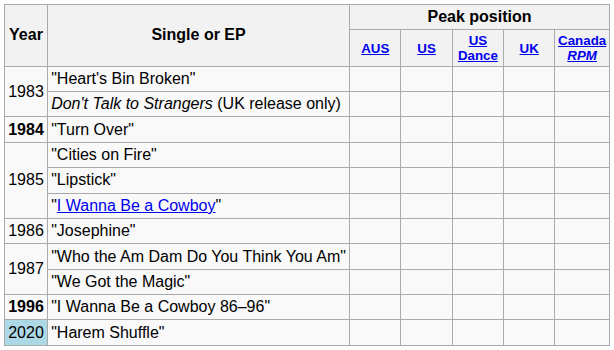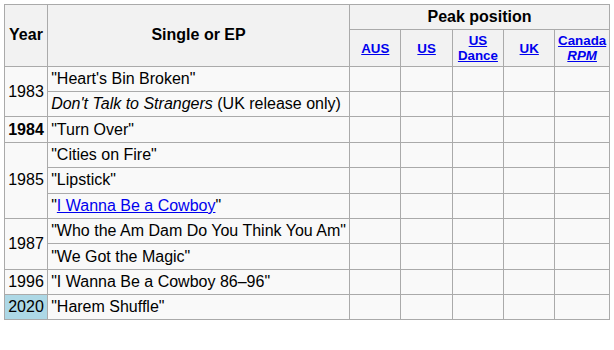 <table class="wikitable">
 <tr>
 <th rowspan="2">Year</th>
 <th rowspan="2">Single or EP</th>
 <th colspan="5">Peak position</th>
 </tr>
 <tr style="font-size:smaller;">
 <th width="45"><a href='#'>AUS</a></th>
 <th width="45"><a href='#'>US</a><br></th>
 <th width="45"><a href='#'>US Dance</a><br></th>
 <th width="45"><a href='#'>UK</a><br></th>
 <th width="45"><a href='#'>Canada <em>RPM</em></a></th>
 </tr>
 <tr>
 <td rowspan="2">1983</td>
 <td>"Heart's Bin Broken"</td>
 <td></td>
 <td></td>
 <td></td>
 <td></td>
 <td></td>
 </tr>
 <tr>
 <td><em>Don't Talk to Strangers</em> (UK release only)</td>
 <td></td>
 <td></td>
 <td></td>
 <td></td>
 <td></td>
 </tr>
 <tr>
 <td><strong>1984</strong></td>
 <td>"Turn Over"</td>
 <td></td>
 <td></td>
 <td></td>
 <td></td>
 <td></td>
 </tr>
 <tr>
 <td rowspan="3">1985</td>
 <td>"Cities on Fire"</td>
 <td></td>
 <td></td>
 <td></td>
 <td></td>
 <td></td>
 </tr>
 <tr>
 <td>"Lipstick"</td>
 <td></td>
 <td></td>
 <td></td>
 <td></td>
 <td></td>
 </tr>
 <tr>
 <td>"<a href='#'>I Wanna Be a Cowboy</a>"</td>
 <td></td>
 <td></td>
 <td></td>
 <td></td>
 <td></td>
 </tr>
 <tr>
-<td>1986</td>
-<td>"Josephine"</td>
-<td></td>
-<td></td>
-<td></td>
-<td></td>
-<td></td>
-</tr>
-<tr>
 <td rowspan="2">1987</td>
 <td>"Who the Am Dam Do You Think You Am"</td>
 <td></td>
 <td></td>
 <td></td>
 <td></td>
 <td></td>
 </tr>
 <tr>
 <td>"We Got the Magic"</td>
 <td></td>
 <td></td>
 <td></td>
 <td></td>
 <td></td>
 </tr>
 <tr>
-<td><strong>1996</strong></td>
+<td>1996</td>
 <td>"I Wanna Be a Cowboy 86–96"</td>
 <td></td>
 <td></td>
 <td></td>
 <td></td>
 <td></td>
 </tr>
 <tr>
 <td style="background: lightblue;">2020</td>
 <td>"Harem Shuffle"</td>
 <td></td>
 <td></td>
 <td></td>
 <td></td>
 <td></td>
 </tr>
 </table>
